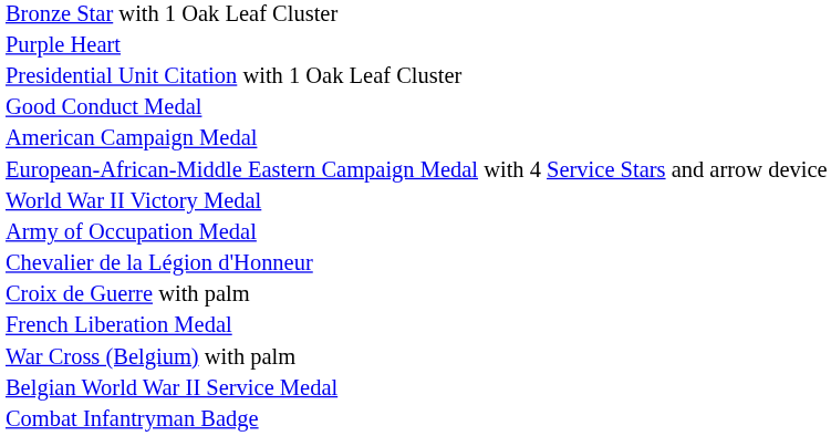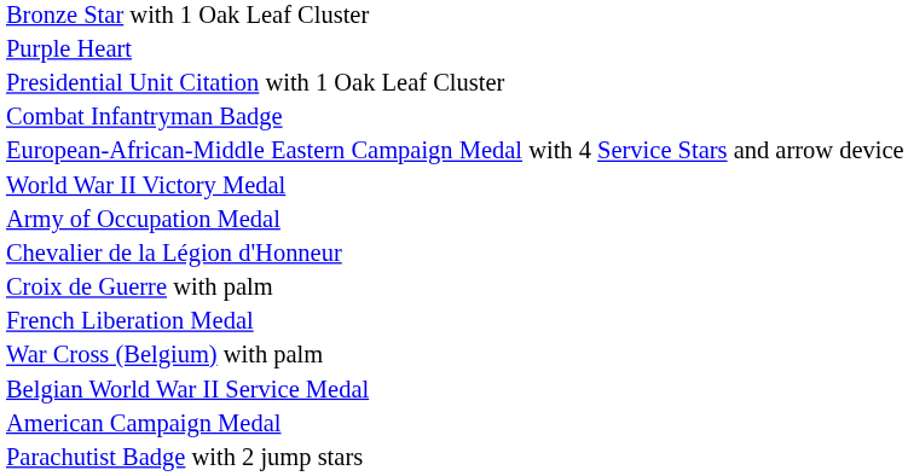 <table>
 <tr>
 <td></td>
 <td><a href='#'>Bronze Star</a> with 1 Oak Leaf Cluster</td>
 </tr>
 <tr>
 <td></td>
 <td><a href='#'>Purple Heart</a></td>
 </tr>
 <tr>
 <td></td>
 <td><a href='#'>Presidential Unit Citation</a> with 1 Oak Leaf Cluster</td>
 </tr>
 <tr>
 <td></td>
-<td><a href='#'>Good Conduct Medal</a></td>
-</tr>
-<tr>
-<td></td>
-<td><a href='#'>American Campaign Medal</a></td>
+<td><a href='#'>Combat Infantryman Badge</a></td>
 </tr>
 <tr>
 <td></td>
 <td><a href='#'>European-African-Middle Eastern Campaign Medal</a> with 4 <a href='#'>Service Stars</a> and arrow device</td>
 </tr>
 <tr>
 <td></td>
 <td><a href='#'>World War II Victory Medal</a></td>
 </tr>
 <tr>
 <td></td>
 <td><a href='#'>Army of Occupation Medal</a></td>
 </tr>
 <tr>
 <td></td>
 <td><a href='#'>Chevalier de la Légion d'Honneur</a></td>
 </tr>
 <tr>
 <td></td>
 <td><a href='#'>Croix de Guerre</a> with palm</td>
 </tr>
 <tr>
 <td></td>
 <td><a href='#'>French Liberation Medal</a></td>
 </tr>
 <tr>
 <td></td>
 <td><a href='#'>War Cross (Belgium)</a> with palm</td>
 </tr>
 <tr>
 <td></td>
 <td><a href='#'>Belgian World War II Service Medal</a></td>
 </tr>
 <tr>
 <td></td>
-<td><a href='#'>Combat Infantryman Badge</a></td>
+<td><a href='#'>American Campaign Medal</a></td>
+</tr>
+<tr>
+<td></td>
+<td><a href='#'>Parachutist Badge</a> with 2 jump stars</td>
 </tr>
 <tr>
 </tr>
 </table>
